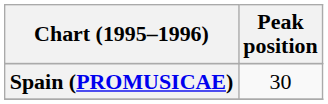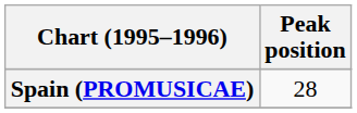 <table class="wikitable sortable plainrowheaders" style="text-align:center">
 <tr>
 <th scope="col">Chart (1995–1996)</th>
 <th scope="col">Peak<br>position</th>
 </tr>
 <tr>
 </tr>
 <tr>
 </tr>
 <tr>
 </tr>
 <tr>
 </tr>
 <tr>
 </tr>
 <tr>
 </tr>
 <tr>
 </tr>
 <tr>
 <th scope="row">Spain (<a href='#'>PROMUSICAE</a>)</th>
-<td>30</td>
+<td>28</td>
 </tr>
 <tr>
 </tr>
 <tr>
 </tr>
 <tr>
 </tr>
 </table>
